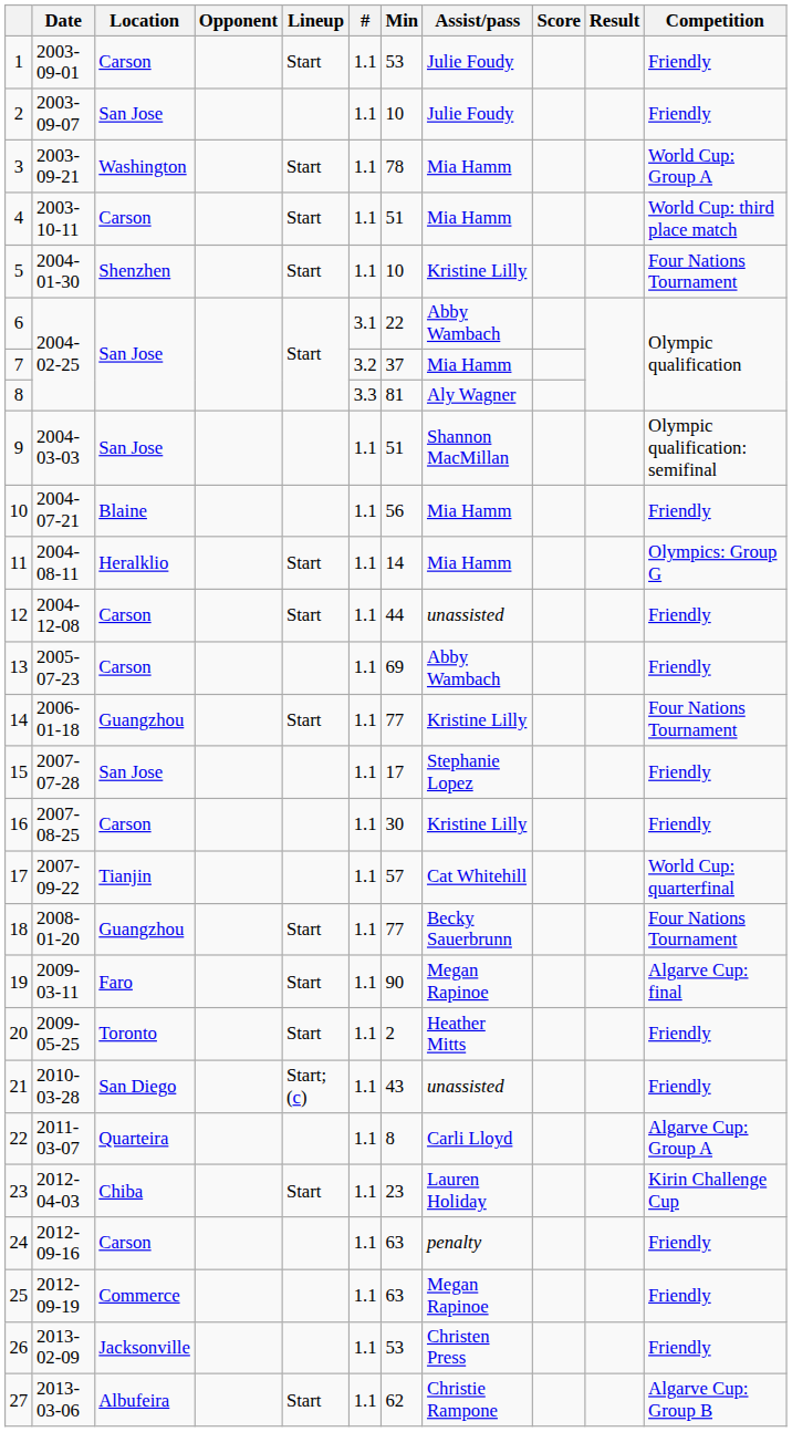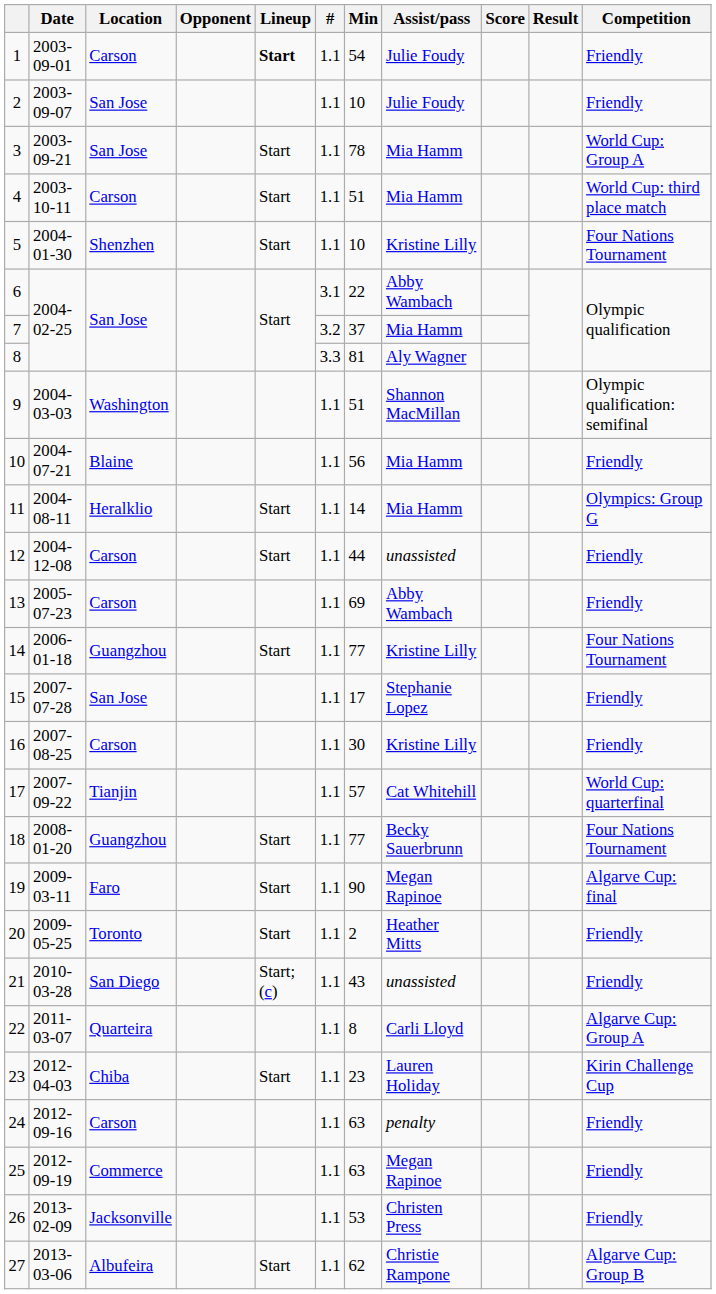 <table class="wikitable collapsible sortable" style="font-size:90%">
 <tr>
 <th></th>
 <th>Date</th>
 <th>Location</th>
 <th>Opponent</th>
 <th data-sort-type="number">Lineup</th>
 <th>#</th>
 <th data-sort-type="number">Min</th>
 <th>Assist/pass</th>
 <th data-sort-type="number">Score</th>
 <th data-sort-type="number">Result</th>
 <th>Competition</th>
 </tr>
 <tr>
 <td align="center">1</td>
 <td>2003-09-01</td>
 <td><a href='#'>Carson</a></td>
 <td></td>
-<td>Start</td>
+<td><strong>Start</strong></td>
 <td align="center">1.1</td>
-<td>53</td>
+<td>54</td>
 <td><a href='#'>Julie Foudy</a></td>
 <td></td>
 <td></td>
 <td><a href='#'>Friendly</a></td>
 </tr>
 <tr>
 <td align="center">2</td>
 <td>2003-09-07</td>
 <td><a href='#'>San Jose</a></td>
 <td></td>
 <td></td>
 <td align="center">1.1</td>
 <td>10</td>
 <td><a href='#'>Julie Foudy</a></td>
 <td></td>
 <td></td>
 <td><a href='#'>Friendly</a></td>
 </tr>
 <tr>
 <td align="center">3</td>
 <td>2003-09-21</td>
-<td><a href='#'>Washington</a></td>
+<td><a href='#'>San Jose</a></td>
 <td></td>
 <td>Start</td>
 <td align="center">1.1</td>
 <td>78</td>
 <td><a href='#'>Mia Hamm</a></td>
 <td></td>
 <td></td>
 <td><a href='#'>World Cup: Group A</a></td>
 </tr>
 <tr>
 <td align="center">4</td>
 <td>2003-10-11</td>
 <td><a href='#'>Carson</a></td>
 <td></td>
 <td>Start</td>
 <td align="center">1.1</td>
 <td>51</td>
 <td><a href='#'>Mia Hamm</a></td>
 <td></td>
 <td></td>
 <td><a href='#'>World Cup: third place match</a></td>
 </tr>
 <tr>
 <td align="center">5</td>
 <td>2004-01-30</td>
 <td><a href='#'>Shenzhen</a></td>
 <td></td>
 <td>Start</td>
 <td align="center">1.1</td>
 <td>10</td>
 <td><a href='#'>Kristine Lilly</a></td>
 <td></td>
 <td></td>
 <td><a href='#'>Four Nations Tournament</a></td>
 </tr>
 <tr>
 <td align="center">6</td>
 <td rowspan=3>2004-02-25</td>
 <td rowspan=3><a href='#'>San Jose</a></td>
 <td rowspan=3></td>
 <td rowspan=3>Start</td>
 <td align="center">3.1</td>
 <td>22</td>
 <td><a href='#'>Abby Wambach</a></td>
 <td></td>
 <td rowspan=3></td>
 <td rowspan=3 >Olympic qualification</td>
 </tr>
 <tr>
 <td align="center">7</td>
 <td align="center">3.2</td>
 <td>37</td>
 <td><a href='#'>Mia Hamm</a></td>
 <td></td>
 </tr>
 <tr>
 <td align="center">8</td>
 <td align="center">3.3</td>
 <td>81</td>
 <td><a href='#'>Aly Wagner</a></td>
 <td></td>
 </tr>
 <tr>
 <td align="center">9</td>
 <td>2004-03-03</td>
-<td><a href='#'>San Jose</a></td>
+<td><a href='#'>Washington</a></td>
 <td></td>
 <td></td>
 <td align="center">1.1</td>
 <td>51</td>
 <td><a href='#'>Shannon MacMillan</a></td>
 <td></td>
 <td></td>
 <td>Olympic qualification: semifinal</td>
 </tr>
 <tr>
 <td align="center">10</td>
 <td>2004-07-21</td>
 <td><a href='#'>Blaine</a></td>
 <td></td>
 <td></td>
 <td align="center">1.1</td>
 <td>56</td>
 <td><a href='#'>Mia Hamm</a></td>
 <td></td>
 <td></td>
 <td><a href='#'>Friendly</a></td>
 </tr>
 <tr>
 <td align="center">11</td>
 <td>2004-08-11</td>
 <td><a href='#'>Heralklio</a></td>
 <td></td>
 <td>Start</td>
 <td align="center">1.1</td>
 <td>14</td>
 <td><a href='#'>Mia Hamm</a></td>
 <td></td>
 <td></td>
 <td><a href='#'>Olympics: Group G</a></td>
 </tr>
 <tr>
 <td align="center">12</td>
 <td>2004-12-08</td>
 <td><a href='#'>Carson</a></td>
 <td></td>
 <td>Start</td>
 <td align="center">1.1</td>
 <td>44</td>
 <td><em>unassisted</em></td>
 <td></td>
 <td></td>
 <td><a href='#'>Friendly</a></td>
 </tr>
 <tr>
 <td align="center">13</td>
 <td>2005-07-23</td>
 <td><a href='#'>Carson</a></td>
 <td></td>
 <td></td>
 <td align="center">1.1</td>
 <td>69</td>
 <td><a href='#'>Abby Wambach</a></td>
 <td></td>
 <td></td>
 <td><a href='#'>Friendly</a></td>
 </tr>
 <tr>
 <td align="center">14</td>
 <td>2006-01-18</td>
 <td><a href='#'>Guangzhou</a></td>
 <td></td>
 <td>Start</td>
 <td align="center">1.1</td>
 <td>77</td>
 <td><a href='#'>Kristine Lilly</a></td>
 <td></td>
 <td></td>
 <td><a href='#'>Four Nations Tournament</a></td>
 </tr>
 <tr>
 <td align="center">15</td>
 <td>2007-07-28</td>
 <td><a href='#'>San Jose</a></td>
 <td></td>
 <td></td>
 <td align="center">1.1</td>
 <td>17</td>
 <td><a href='#'>Stephanie Lopez</a></td>
 <td></td>
 <td></td>
 <td><a href='#'>Friendly</a></td>
 </tr>
 <tr>
 <td align="center">16</td>
 <td>2007-08-25</td>
 <td><a href='#'>Carson</a></td>
 <td></td>
 <td></td>
 <td align="center">1.1</td>
 <td>30</td>
 <td><a href='#'>Kristine Lilly</a></td>
 <td></td>
 <td></td>
 <td><a href='#'>Friendly</a></td>
 </tr>
 <tr>
 <td align="center">17</td>
 <td>2007-09-22</td>
 <td><a href='#'>Tianjin</a></td>
 <td></td>
 <td></td>
 <td align="center">1.1</td>
 <td>57</td>
 <td><a href='#'>Cat Whitehill</a></td>
 <td></td>
 <td></td>
 <td><a href='#'>World Cup: quarterfinal</a></td>
 </tr>
 <tr>
 <td align="center">18</td>
 <td>2008-01-20</td>
 <td><a href='#'>Guangzhou</a></td>
 <td></td>
 <td>Start</td>
 <td align="center">1.1</td>
 <td>77</td>
 <td><a href='#'>Becky Sauerbrunn</a></td>
 <td></td>
 <td></td>
 <td><a href='#'>Four Nations Tournament</a></td>
 </tr>
 <tr>
 <td align="center">19</td>
 <td>2009-03-11</td>
 <td><a href='#'>Faro</a></td>
 <td></td>
 <td>Start</td>
 <td align="center">1.1</td>
 <td>90</td>
 <td><a href='#'>Megan Rapinoe</a></td>
 <td></td>
 <td></td>
 <td><a href='#'>Algarve Cup: final</a></td>
 </tr>
 <tr>
 <td align="center">20</td>
 <td>2009-05-25</td>
 <td><a href='#'>Toronto</a></td>
 <td></td>
 <td>Start</td>
 <td align="center">1.1</td>
 <td>2</td>
 <td><a href='#'>Heather Mitts</a></td>
 <td></td>
 <td></td>
 <td><a href='#'>Friendly</a></td>
 </tr>
 <tr>
 <td align="center">21</td>
 <td>2010-03-28</td>
 <td><a href='#'>San Diego</a></td>
 <td></td>
 <td>Start; (<span><a href='#'>c</a></span>)</td>
 <td align="center">1.1</td>
 <td>43</td>
 <td><em>unassisted</em></td>
 <td></td>
 <td></td>
 <td><a href='#'>Friendly</a></td>
 </tr>
 <tr>
 <td align="center">22</td>
 <td>2011-03-07</td>
 <td><a href='#'>Quarteira</a></td>
 <td></td>
 <td></td>
 <td align="center">1.1</td>
 <td>8</td>
 <td><a href='#'>Carli Lloyd</a></td>
 <td></td>
 <td></td>
 <td><a href='#'>Algarve Cup: Group A</a></td>
 </tr>
 <tr>
 <td align="center">23</td>
 <td>2012-04-03</td>
 <td><a href='#'>Chiba</a></td>
 <td></td>
 <td>Start</td>
 <td align="center">1.1</td>
 <td>23</td>
 <td><a href='#'>Lauren Holiday</a></td>
 <td></td>
 <td></td>
 <td><a href='#'>Kirin Challenge Cup</a></td>
 </tr>
 <tr>
 <td align="center">24</td>
 <td>2012-09-16</td>
 <td><a href='#'>Carson</a></td>
 <td></td>
 <td></td>
 <td align="center">1.1</td>
 <td>63</td>
 <td><em>penalty</em></td>
 <td></td>
 <td></td>
 <td><a href='#'>Friendly</a></td>
 </tr>
 <tr>
 <td align="center">25</td>
 <td>2012-09-19</td>
 <td><a href='#'>Commerce</a></td>
 <td></td>
 <td></td>
 <td align="center">1.1</td>
 <td>63</td>
 <td><a href='#'>Megan Rapinoe</a></td>
 <td></td>
 <td></td>
 <td><a href='#'>Friendly</a></td>
 </tr>
 <tr>
 <td align="center">26</td>
 <td>2013-02-09</td>
 <td><a href='#'>Jacksonville</a></td>
 <td></td>
 <td></td>
 <td align="center">1.1</td>
 <td>53</td>
 <td><a href='#'>Christen Press</a></td>
 <td></td>
 <td></td>
 <td><a href='#'>Friendly</a></td>
 </tr>
 <tr>
 <td align="center">27</td>
 <td>2013-03-06</td>
 <td><a href='#'>Albufeira</a></td>
 <td></td>
 <td>Start</td>
 <td align="center">1.1</td>
 <td>62</td>
 <td><a href='#'>Christie Rampone</a></td>
 <td></td>
 <td></td>
 <td><a href='#'>Algarve Cup: Group B</a></td>
 </tr>
 </table>
